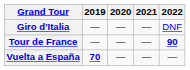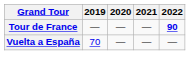 <table class="wikitable plainrowheaders">
 <tr>
 <th scope="col"><a href='#'>Grand Tour</a></th>
 <th scope="col">2019</th>
 <th scope="col">2020</th>
 <th scope="col">2021</th>
 <th scope="col">2022</th>
-</tr>
-<tr style="text-align:center;">
-<th scope="row"> <a href='#'>Giro d'Italia</a></th>
-<td>—</td>
-<td>—</td>
-<td>—</td>
-<td><a href='#'>DNF</a></td>
 </tr>
 <tr style="text-align:center;">
 <th scope="row"> <a href='#'>Tour de France</a></th>
 <td>—</td>
 <td>—</td>
 <td>—</td>
 <td><strong><a href='#'>90</a></strong></td>
 </tr>
 <tr style="text-align:center;">
 <th scope="row"> <a href='#'>Vuelta a España</a></th>
-<td><strong><a href='#'>70</a></strong></td>
+<td><a href='#'>70</a></td>
 <td>—</td>
 <td>—</td>
 <td>—</td>
 </tr>
 </table>
